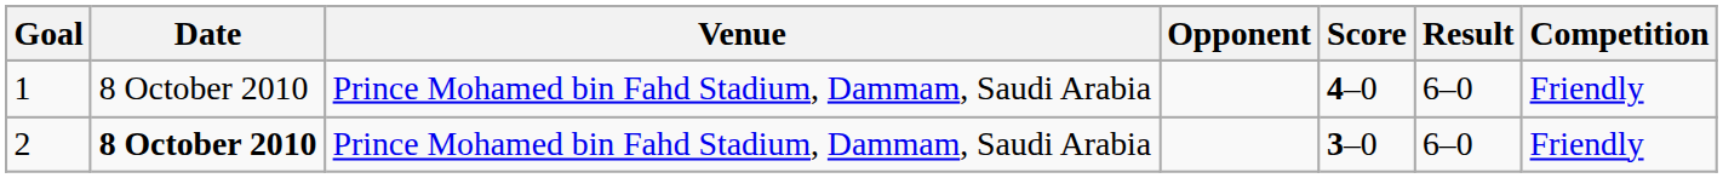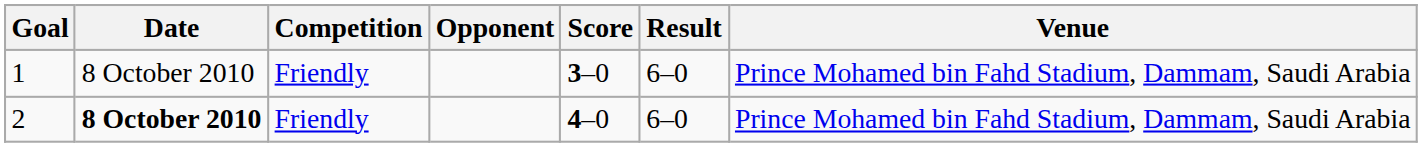 <table class="wikitable" style=font-size:85%>
 <tr>
 <th>Goal</th>
 <th>Date</th>
-<th>Venue</th>
+<th>Competition</th>
 <th>Opponent</th>
 <th>Score</th>
 <th>Result</th>
-<th>Competition</th>
+<th>Venue</th>
 </tr>
 <tr>
 <td>1</td>
 <td>8 October 2010</td>
+<td><a href='#'>Friendly</a></td>
+<td align=left></td>
+<td><strong>3</strong>–0</td>
+<td>6–0</td>
 <td><a href='#'>Prince Mohamed bin Fahd Stadium</a>, <a href='#'>Dammam</a>, Saudi Arabia</td>
-<td align=left></td>
-<td><strong>4</strong>–0</td>
-<td>6–0</td>
-<td><a href='#'>Friendly</a></td>
 </tr>
 <tr>
 <td>2</td>
 <td><strong>8 October 2010</strong></td>
+<td><a href='#'>Friendly</a></td>
+<td align=left></td>
+<td><strong>4</strong>–0</td>
+<td>6–0</td>
 <td><a href='#'>Prince Mohamed bin Fahd Stadium</a>, <a href='#'>Dammam</a>, Saudi Arabia</td>
-<td align=left></td>
-<td><strong>3</strong>–0</td>
-<td>6–0</td>
-<td><a href='#'>Friendly</a></td>
 </tr>
 </table>
